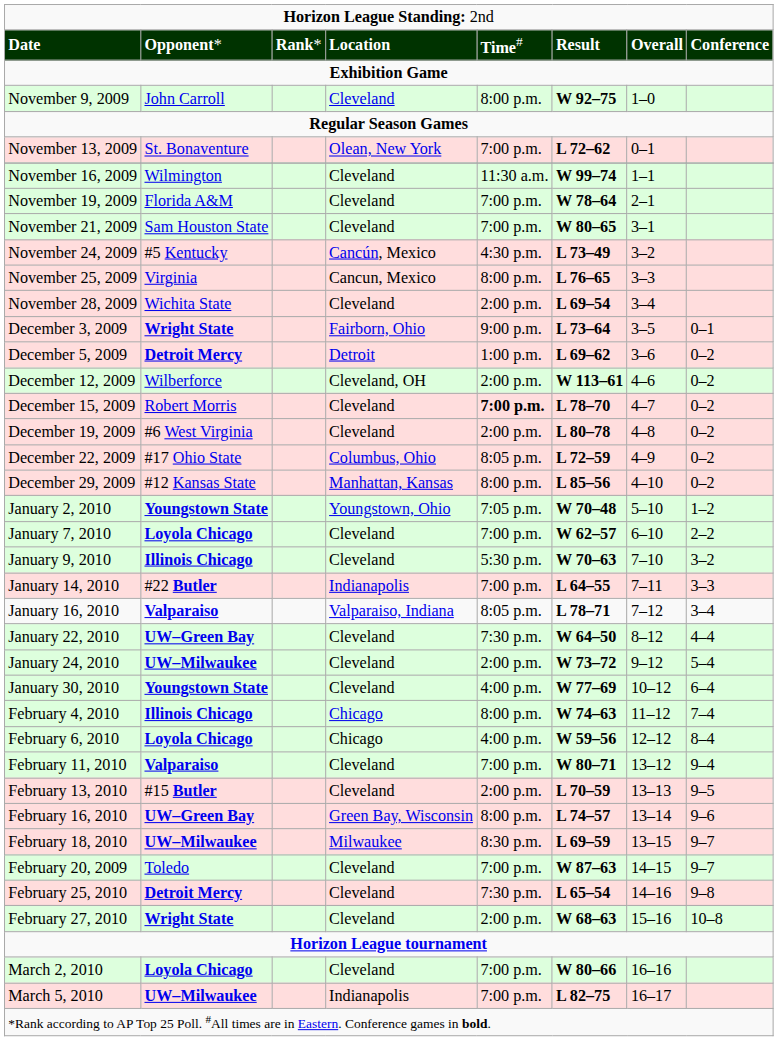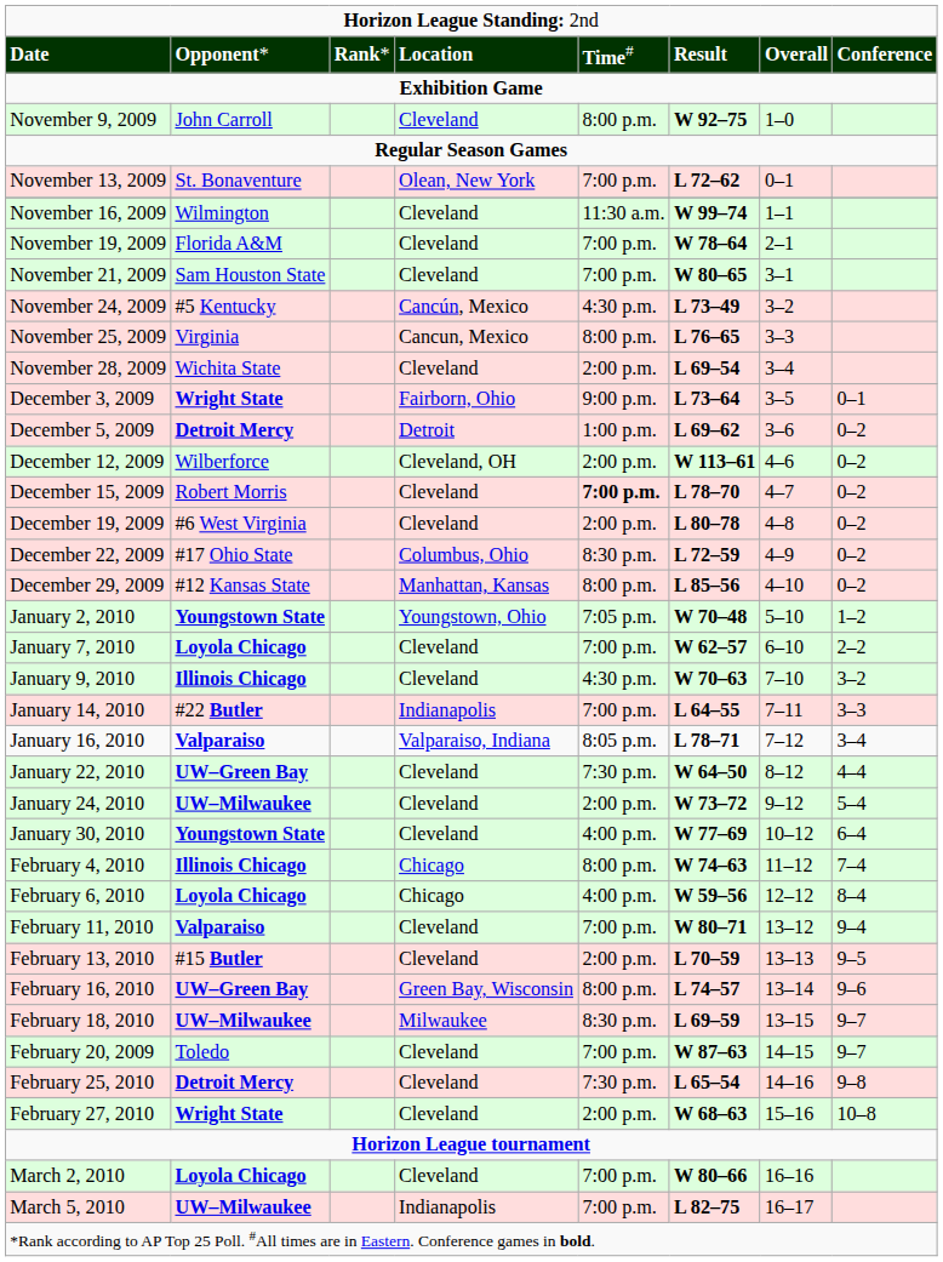 <table class="wikitable">
 <tr>
 <td colspan="8" style="text-align: center;"><strong>Horizon League Standing:</strong> 2nd  </td>
 </tr>
 <tr style="background:#030; color:white;">
 <td><strong>Date</strong></td>
 <td><strong>Opponent</strong>*</td>
 <td><strong>Rank</strong>*</td>
 <td><strong>Location</strong></td>
 <td><strong>Time</strong><sup>#</sup></td>
 <td><strong>Result</strong></td>
 <td><strong>Overall</strong></td>
 <td><strong>Conference</strong></td>
 </tr>
 <tr>
 <td colspan="8" style="text-align:center"><strong>Exhibition Game</strong></td>
 </tr>
 <tr style="background:#ddffdd; ">
 <td>November 9, 2009</td>
 <td><a href='#'>John Carroll</a></td>
 <td></td>
 <td><a href='#'>Cleveland</a></td>
 <td>8:00 p.m.</td>
 <td><strong>W 92–75</strong></td>
 <td>1–0</td>
 <td></td>
 </tr>
 <tr>
 <td colspan="8" style="text-align:center"><strong>Regular Season Games</strong></td>
 </tr>
 <tr style="background:#ffdddd; ">
 <td>November 13, 2009</td>
 <td><a href='#'>St. Bonaventure</a></td>
 <td></td>
 <td><a href='#'>Olean, New York</a></td>
 <td>7:00 p.m.</td>
 <td><strong>L 72–62</strong></td>
 <td>0–1</td>
 <td></td>
 </tr>
 <tr>
 </tr>
 <tr style="background:#ddffdd; ">
 <td>November 16, 2009</td>
 <td><a href='#'>Wilmington</a></td>
 <td></td>
 <td>Cleveland</td>
 <td>11:30 a.m.</td>
 <td><strong>W 99–74</strong></td>
 <td>1–1</td>
 <td></td>
 </tr>
 <tr style="background:#ddffdd; ">
 <td>November 19, 2009</td>
 <td><a href='#'>Florida A&M</a></td>
 <td></td>
 <td>Cleveland</td>
 <td>7:00 p.m.</td>
 <td><strong>W 78–64</strong></td>
 <td>2–1</td>
 <td></td>
 </tr>
 <tr style="background:#ddffdd; ">
 <td>November 21, 2009</td>
 <td><a href='#'>Sam Houston State</a></td>
 <td></td>
 <td>Cleveland</td>
 <td>7:00 p.m.</td>
 <td><strong>W 80–65</strong></td>
 <td>3–1</td>
 <td></td>
 </tr>
 <tr style="background:#ffdddd; ">
 <td>November 24, 2009</td>
 <td>#5 <a href='#'>Kentucky</a></td>
 <td></td>
 <td><a href='#'>Cancún</a>, Mexico</td>
 <td>4:30 p.m.</td>
 <td><strong>L 73–49</strong></td>
 <td>3–2</td>
 <td></td>
 </tr>
 <tr style="background:#ffdddd; ">
 <td>November 25, 2009</td>
 <td><a href='#'>Virginia</a></td>
 <td></td>
 <td>Cancun, Mexico</td>
 <td>8:00 p.m.</td>
 <td><strong>L 76–65</strong></td>
 <td>3–3</td>
 <td></td>
 </tr>
 <tr style="background:#ffdddd; ">
 <td>November 28, 2009</td>
 <td><a href='#'>Wichita State</a></td>
 <td></td>
 <td>Cleveland</td>
 <td>2:00 p.m.</td>
 <td><strong>L 69–54</strong></td>
 <td>3–4</td>
 <td></td>
 </tr>
 <tr style="background:#ffdddd; ">
 <td>December 3, 2009</td>
 <td><strong><a href='#'>Wright State</a></strong></td>
 <td></td>
 <td><a href='#'>Fairborn, Ohio</a></td>
 <td>9:00 p.m.</td>
 <td><strong>L 73–64</strong></td>
 <td>3–5</td>
 <td>0–1</td>
 </tr>
 <tr style="background:#ffdddd; ">
 <td>December 5, 2009</td>
 <td><strong><a href='#'>Detroit Mercy</a></strong></td>
 <td></td>
 <td><a href='#'>Detroit</a></td>
 <td>1:00 p.m.</td>
 <td><strong>L 69–62</strong></td>
 <td>3–6</td>
 <td>0–2</td>
 </tr>
 <tr style="background:#ddffdd; ">
 <td>December 12, 2009</td>
 <td><a href='#'>Wilberforce</a></td>
 <td></td>
 <td>Cleveland, OH</td>
 <td>2:00 p.m.</td>
 <td><strong>W 113–61</strong></td>
 <td>4–6</td>
 <td>0–2</td>
 </tr>
 <tr style="background:#ffdddd; ">
 <td>December 15, 2009</td>
 <td><a href='#'>Robert Morris</a></td>
 <td></td>
 <td>Cleveland</td>
 <td><strong>7:00 p.m.</strong></td>
 <td><strong>L 78–70</strong></td>
 <td>4–7</td>
 <td>0–2</td>
 </tr>
 <tr style="background:#ffdddd; ">
 <td>December 19, 2009</td>
 <td>#6  <a href='#'>West Virginia</a></td>
 <td></td>
 <td>Cleveland</td>
 <td>2:00 p.m.</td>
 <td><strong>L 80–78</strong></td>
 <td>4–8</td>
 <td>0–2</td>
 </tr>
 <tr style="background:#ffdddd; ">
 <td>December 22, 2009</td>
 <td>#17  <a href='#'>Ohio State</a></td>
 <td></td>
 <td><a href='#'>Columbus, Ohio</a></td>
-<td>8:05 p.m.</td>
+<td>8:30 p.m.</td>
 <td><strong>L 72–59</strong></td>
 <td>4–9</td>
 <td>0–2</td>
 </tr>
 <tr style="background:#ffdddd; ">
 <td>December 29, 2009</td>
 <td>#12  <a href='#'>Kansas State</a></td>
 <td></td>
 <td><a href='#'>Manhattan, Kansas</a></td>
 <td>8:00  p.m.</td>
 <td><strong>L 85–56</strong></td>
 <td>4–10</td>
 <td>0–2</td>
 </tr>
 <tr style="background:#ddffdd; ">
 <td>January 2, 2010</td>
 <td><strong><a href='#'>Youngstown State</a></strong></td>
 <td></td>
 <td><a href='#'>Youngstown, Ohio</a></td>
 <td>7:05 p.m.</td>
 <td><strong>W 70–48</strong></td>
 <td>5–10</td>
 <td>1–2</td>
 </tr>
 <tr style="background:#ddffdd; ">
 <td>January 7, 2010</td>
 <td><strong><a href='#'>Loyola Chicago</a></strong></td>
 <td></td>
 <td>Cleveland</td>
 <td>7:00 p.m.</td>
 <td><strong>W 62–57</strong></td>
 <td>6–10</td>
 <td>2–2</td>
 </tr>
 <tr style="background:#ddffdd; ">
 <td>January 9, 2010</td>
 <td><strong><a href='#'>Illinois Chicago</a></strong></td>
 <td></td>
 <td>Cleveland</td>
-<td>5:30 p.m.</td>
+<td>4:30 p.m.</td>
 <td><strong>W 70–63</strong></td>
 <td>7–10</td>
 <td>3–2</td>
 </tr>
 <tr style="background:#ffdddd; ">
 <td>January 14, 2010</td>
 <td>#22 <strong><a href='#'>Butler</a></strong></td>
 <td></td>
 <td><a href='#'>Indianapolis</a></td>
 <td>7:00 p.m.</td>
 <td><strong>L 64–55</strong></td>
 <td>7–11</td>
 <td>3–3</td>
 </tr>
 <tr -style="background:#ffdddd; ">
 <td>January 16, 2010</td>
 <td><strong><a href='#'>Valparaiso</a></strong></td>
 <td></td>
 <td><a href='#'>Valparaiso, Indiana</a></td>
 <td>8:05 p.m.</td>
 <td><strong>L 78–71 </strong></td>
 <td>7–12</td>
 <td>3–4</td>
 </tr>
 <tr style="background:#ddffdd; ">
 <td>January 22, 2010</td>
 <td><strong><a href='#'>UW–Green Bay</a></strong></td>
 <td></td>
 <td>Cleveland</td>
 <td>7:30 p.m.</td>
 <td><strong>W 64–50</strong></td>
 <td>8–12</td>
 <td>4–4</td>
 </tr>
 <tr style="background:#ddffdd; ">
 <td>January 24, 2010</td>
 <td><strong><a href='#'>UW–Milwaukee</a></strong></td>
 <td></td>
 <td>Cleveland</td>
 <td>2:00 p.m.</td>
 <td><strong>W 73–72</strong></td>
 <td>9–12</td>
 <td>5–4</td>
 </tr>
 <tr style="background:#ddffdd; ">
 <td>January 30, 2010</td>
 <td><strong><a href='#'>Youngstown State</a></strong></td>
 <td></td>
 <td>Cleveland</td>
 <td>4:00 p.m.</td>
 <td><strong>W 77–69</strong></td>
 <td>10–12</td>
 <td>6–4</td>
 </tr>
 <tr style="background:#ddffdd; ">
 <td>February 4, 2010</td>
 <td><strong><a href='#'>Illinois Chicago</a></strong></td>
 <td></td>
 <td><a href='#'>Chicago</a></td>
 <td>8:00 p.m.</td>
 <td><strong>W 74–63</strong></td>
 <td>11–12</td>
 <td>7–4</td>
 </tr>
 <tr style="background:#ddffdd; ">
 <td>February 6, 2010</td>
 <td><strong><a href='#'>Loyola Chicago</a></strong></td>
 <td></td>
 <td>Chicago</td>
 <td>4:00 p.m.</td>
 <td><strong>W 59–56</strong></td>
 <td>12–12</td>
 <td>8–4</td>
 </tr>
 <tr style="background:#ddffdd; ">
 <td>February 11, 2010</td>
 <td><strong><a href='#'>Valparaiso</a></strong></td>
 <td></td>
 <td>Cleveland</td>
 <td>7:00 p.m.</td>
 <td><strong>W 80–71</strong></td>
 <td>13–12</td>
 <td>9–4</td>
 </tr>
 <tr style="background:#ffdddd; ">
 <td>February 13, 2010</td>
 <td>#15 <strong><a href='#'>Butler</a></strong></td>
 <td></td>
 <td>Cleveland</td>
 <td>2:00 p.m.</td>
 <td><strong>L 70–59</strong></td>
 <td>13–13</td>
 <td>9–5</td>
 </tr>
 <tr style="background:#ffdddd; ">
 <td>February 16, 2010</td>
 <td><strong><a href='#'>UW–Green Bay</a></strong></td>
 <td></td>
 <td><a href='#'>Green Bay, Wisconsin</a></td>
 <td>8:00 p.m.</td>
 <td><strong>L 74–57</strong></td>
 <td>13–14</td>
 <td>9–6</td>
 </tr>
 <tr style="background:#ffdddd; ">
 <td>February 18, 2010</td>
 <td><strong><a href='#'>UW–Milwaukee</a></strong></td>
 <td></td>
 <td><a href='#'>Milwaukee</a></td>
 <td>8:30 p.m.</td>
 <td><strong>L 69–59</strong></td>
 <td>13–15</td>
 <td>9–7</td>
 </tr>
 <tr style="background:#ddffdd; ">
 <td>February 20, 2009</td>
 <td><a href='#'>Toledo</a></td>
 <td></td>
 <td>Cleveland</td>
 <td>7:00 p.m.</td>
 <td><strong>W 87–63</strong></td>
 <td>14–15</td>
 <td>9–7</td>
 </tr>
 <tr style="background:#ffdddd; ">
 <td>February 25, 2010</td>
 <td><strong><a href='#'>Detroit Mercy</a></strong></td>
 <td></td>
 <td>Cleveland</td>
 <td>7:30 p.m.</td>
 <td><strong>L 65–54</strong></td>
 <td>14–16</td>
 <td>9–8</td>
 </tr>
 <tr style="background:#ddffdd; ">
 <td>February 27, 2010</td>
 <td><strong><a href='#'>Wright State</a></strong></td>
 <td></td>
 <td>Cleveland</td>
 <td>2:00 p.m.</td>
 <td><strong>W 68–63</strong></td>
 <td>15–16</td>
 <td>10–8</td>
 </tr>
 <tr>
 <td colspan="8" style="text-align: center;"><strong><a href='#'>Horizon League tournament</a></strong></td>
 </tr>
 <tr style="background:#ddffdd; ">
 <td>March 2, 2010</td>
 <td><strong><a href='#'>Loyola Chicago</a></strong></td>
 <td></td>
 <td>Cleveland</td>
 <td>7:00 p.m.</td>
 <td><strong>W 80–66</strong></td>
 <td>16–16</td>
 <td></td>
 </tr>
 <tr style="background:#ffdddd; ">
 <td>March 5, 2010</td>
 <td><strong><a href='#'>UW–Milwaukee</a></strong></td>
 <td></td>
 <td>Indianapolis</td>
 <td>7:00 p.m.</td>
 <td><strong>L 82–75</strong></td>
 <td>16–17</td>
 <td></td>
 </tr>
 <tr>
 <td colspan="8"><small>*Rank according to AP Top 25 Poll. <sup>#</sup>All times are in <a href='#'>Eastern</a>. Conference games in <strong>bold</strong>.</small></td>
 </tr>
 </table>
